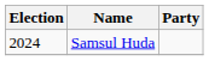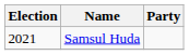 <table class="wikitable sortable">
 <tr>
 <th>Election</th>
 <th>Name</th>
 <th colspan=2>Party</th>
 </tr>
 <tr>
-<td>2024</td>
+<td>2021</td>
 <td><a href='#'>Samsul Huda</a></td>
 <td></td>
 </tr>
 <tr>
 </tr>
 </table>
